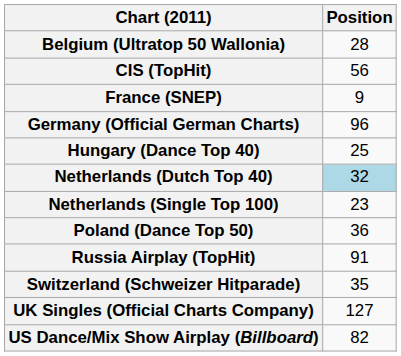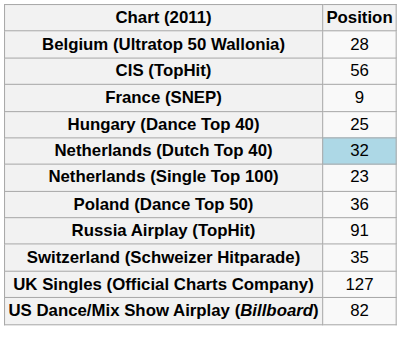 <table class="wikitable plainrowheaders sortable" style="text-align:center;">
 <tr>
 <th scope="col">Chart (2011)</th>
 <th scope="col">Position</th>
 </tr>
 <tr>
 <th scope="row">Belgium (Ultratop 50 Wallonia)</th>
 <td>28</td>
 </tr>
 <tr>
 <th scope="row">CIS (TopHit)</th>
 <td>56</td>
 </tr>
 <tr>
 <th scope="row">France (SNEP)</th>
 <td>9</td>
-</tr>
-<tr>
-<th scope="row">Germany (Official German Charts)</th>
-<td>96</td>
 </tr>
 <tr>
 <th scope="row">Hungary (Dance Top 40)</th>
 <td>25</td>
 </tr>
 <tr>
 <th scope="row">Netherlands (Dutch Top 40)</th>
 <td style="background: lightblue;">32</td>
 </tr>
 <tr>
 <th scope="row">Netherlands (Single Top 100)</th>
 <td>23</td>
 </tr>
 <tr>
 <th scope="row">Poland (Dance Top 50)</th>
 <td>36</td>
 </tr>
 <tr>
 <th scope="row">Russia Airplay (TopHit)</th>
 <td>91</td>
 </tr>
 <tr>
 <th scope="row">Switzerland (Schweizer Hitparade)</th>
 <td>35</td>
 </tr>
 <tr>
 <th scope="row">UK Singles (Official Charts Company)</th>
 <td>127</td>
 </tr>
 <tr>
 <th scope="row">US Dance/Mix Show Airplay (<em>Billboard</em>)</th>
 <td>82</td>
 </tr>
 </table>
